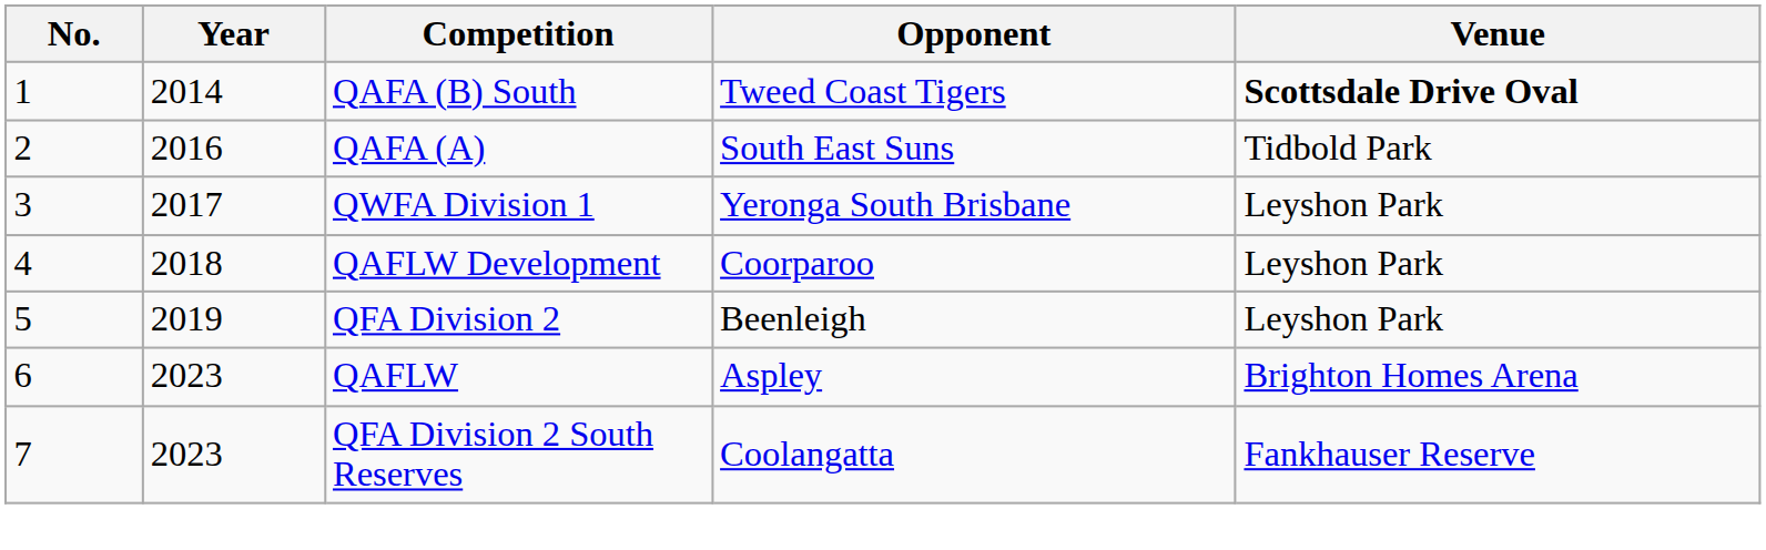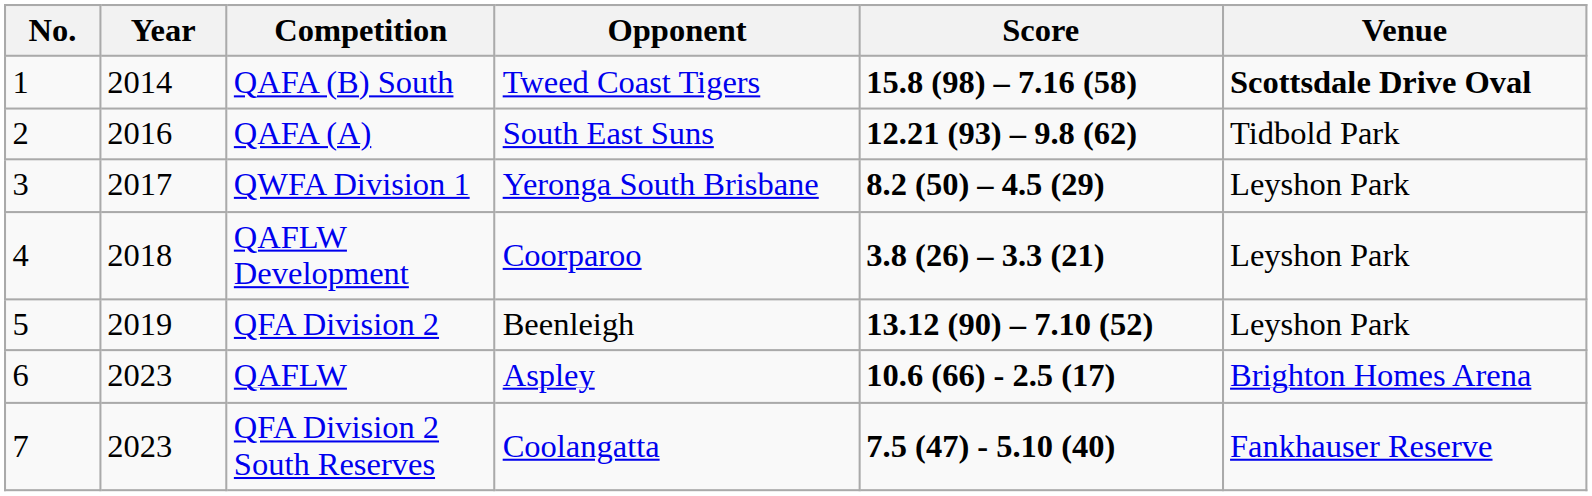 <table class="wikitable sortable" width=780px>
 <tr>
 <th width=6%>No.</th>
 <th width=8%>Year</th>
 <th width=17%>Competition</th>
 <th width=23%>Opponent</th>
+<th width=23%>Score</th>
 <th width=23%>Venue</th>
 </tr>
 <tr>
 <td>1</td>
 <td>2014</td>
 <td><a href='#'>QAFA (B) South</a></td>
 <td><a href='#'>Tweed Coast Tigers</a></td>
+<td><strong>15.8 (98) – 7.16 (58)</strong></td>
 <td><strong>Scottsdale Drive Oval</strong></td>
 </tr>
 <tr>
 <td>2</td>
 <td>2016</td>
 <td><a href='#'>QAFA (A)</a></td>
 <td><a href='#'>South East Suns</a></td>
+<td><strong>12.21 (93) – 9.8 (62)</strong></td>
 <td>Tidbold Park</td>
 </tr>
 <tr>
 <td>3</td>
 <td>2017</td>
 <td><a href='#'>QWFA Division 1</a></td>
 <td><a href='#'>Yeronga South Brisbane</a></td>
+<td><strong>8.2 (50) – 4.5 (29)</strong></td>
 <td>Leyshon Park</td>
 </tr>
 <tr>
 <td>4</td>
 <td>2018</td>
 <td><a href='#'>QAFLW Development</a></td>
 <td><a href='#'>Coorparoo</a></td>
+<td><strong>3.8 (26) – 3.3 (21)</strong></td>
 <td>Leyshon Park</td>
 </tr>
 <tr>
 <td>5</td>
 <td>2019</td>
 <td><a href='#'>QFA Division 2</a></td>
 <td>Beenleigh</td>
+<td><strong>13.12 (90) – 7.10 (52)</strong></td>
 <td>Leyshon Park</td>
 </tr>
 <tr>
 <td>6</td>
 <td>2023</td>
 <td><a href='#'>QAFLW</a></td>
 <td><a href='#'>Aspley</a></td>
+<td><strong>10.6 (66) - 2.5 (17) </strong></td>
 <td><a href='#'>Brighton Homes Arena</a></td>
 </tr>
 <tr>
 <td>7</td>
 <td>2023</td>
 <td><a href='#'>QFA Division 2 South Reserves</a></td>
 <td><a href='#'>Coolangatta</a></td>
+<td><strong>7.5 (47) - 5.10 (40)</strong></td>
 <td><a href='#'>Fankhauser Reserve</a></td>
 </tr>
 </table>
